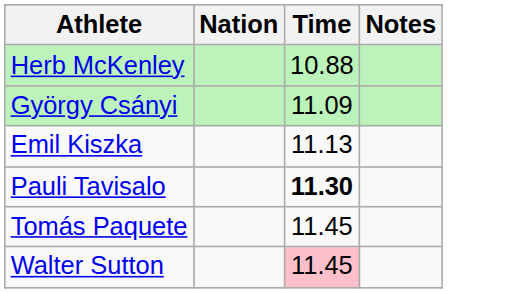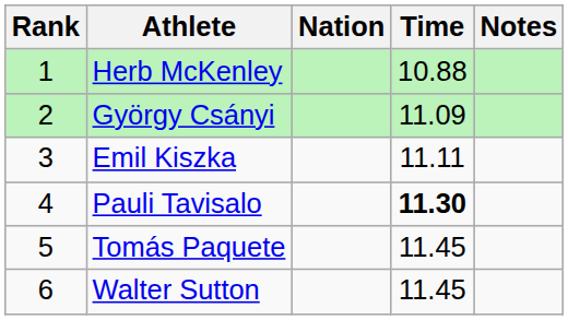 <table class="wikitable sortable" style="text-align:center">
 <tr>
+<th>Rank</th>
 <th>Athlete</th>
 <th>Nation</th>
 <th>Time</th>
 <th>Notes</th>
 </tr>
 <tr bgcolor=bbf3bb>
+<td>1</td>
 <td align=left><a href='#'>Herb McKenley</a></td>
 <td align=left></td>
 <td>10.88</td>
 <td></td>
 </tr>
 <tr bgcolor=bbf3bb>
+<td>2</td>
 <td align=left><a href='#'>György Csányi</a></td>
 <td align=left></td>
 <td>11.09</td>
 <td></td>
 </tr>
 <tr>
+<td>3</td>
 <td align=left><a href='#'>Emil Kiszka</a></td>
 <td align=left></td>
-<td>11.13</td>
+<td>11.11</td>
 <td></td>
 </tr>
 <tr>
+<td>4</td>
 <td align=left><a href='#'>Pauli Tavisalo</a></td>
 <td align=left></td>
 <td><strong>11.30</strong></td>
 <td></td>
 </tr>
 <tr>
+<td>5</td>
 <td align=left><a href='#'>Tomás Paquete</a></td>
 <td align=left></td>
 <td>11.45</td>
 <td></td>
 </tr>
 <tr>
+<td>6</td>
 <td align=left><a href='#'>Walter Sutton</a></td>
 <td align=left></td>
-<td style="background: pink;">11.45</td>
+<td>11.45</td>
 <td></td>
 </tr>
 </table>
